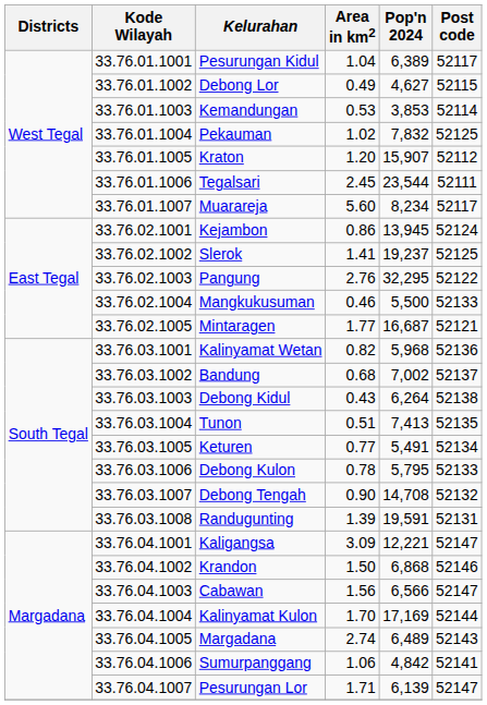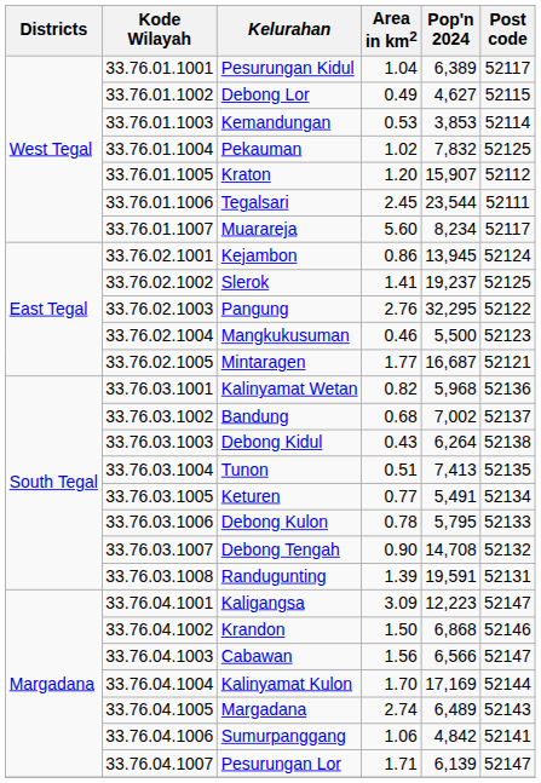 <table class="wikitable">
 <tr>
 <th>Districts</th>
 <th>Kode <br>Wilayah</th>
 <th><em>Kelurahan</em></th>
 <th>Area<br>in km<sup>2</sup></th>
 <th>Pop'n<br>2024</th>
 <th>Post<br>code</th>
 </tr>
 <tr>
 <td rowspan="7"><a href='#'>West Tegal</a></td>
 <td>33.76.01.1001</td>
 <td><a href='#'>Pesurungan Kidul</a></td>
 <td align ="right">1.04</td>
 <td align ="right">6,389</td>
 <td align ="center">52117</td>
 </tr>
 <tr>
 <td>33.76.01.1002</td>
 <td><a href='#'>Debong Lor</a></td>
 <td align ="right">0.49</td>
 <td align ="right">4,627</td>
 <td align ="center">52115</td>
 </tr>
 <tr>
 <td>33.76.01.1003</td>
 <td><a href='#'>Kemandungan</a></td>
 <td align ="right">0.53</td>
 <td align ="right">3,853</td>
 <td align ="center">52114</td>
 </tr>
 <tr>
 <td>33.76.01.1004</td>
 <td><a href='#'>Pekauman</a></td>
 <td align ="right">1.02</td>
 <td align ="right">7,832</td>
 <td align ="center">52125</td>
 </tr>
 <tr>
 <td>33.76.01.1005</td>
 <td><a href='#'>Kraton</a></td>
 <td align ="right">1.20</td>
 <td align ="right">15,907</td>
 <td align ="center">52112</td>
 </tr>
 <tr>
 <td>33.76.01.1006</td>
 <td><a href='#'>Tegalsari</a></td>
 <td align ="right">2.45</td>
 <td align ="right">23,544</td>
 <td align ="center">52111</td>
 </tr>
 <tr>
 <td>33.76.01.1007</td>
 <td><a href='#'>Muarareja</a></td>
 <td align ="right">5.60</td>
 <td align ="right">8,234</td>
 <td align ="center">52117</td>
 </tr>
 <tr>
 <td rowspan="5"><a href='#'>East Tegal</a></td>
 <td>33.76.02.1001</td>
 <td><a href='#'>Kejambon</a></td>
 <td align ="right">0.86</td>
 <td align ="right">13,945</td>
 <td align ="center">52124</td>
 </tr>
 <tr>
 <td>33.76.02.1002</td>
 <td><a href='#'>Slerok</a></td>
 <td align ="right">1.41</td>
 <td align ="right">19,237</td>
 <td align ="center">52125</td>
 </tr>
 <tr>
 <td>33.76.02.1003</td>
 <td><a href='#'>Pangung</a></td>
 <td align ="right">2.76</td>
 <td align ="right">32,295</td>
 <td align ="center">52122</td>
 </tr>
 <tr>
 <td>33.76.02.1004</td>
 <td><a href='#'>Mangkukusuman</a></td>
 <td align ="right">0.46</td>
 <td align ="right">5,500</td>
-<td align ="center">52133</td>
+<td align ="center">52123</td>
 </tr>
 <tr>
 <td>33.76.02.1005</td>
 <td><a href='#'>Mintaragen</a></td>
 <td align ="right">1.77</td>
 <td align ="right">16,687</td>
 <td align ="center">52121</td>
 </tr>
 <tr>
 <td rowspan="8"><a href='#'>South Tegal</a></td>
 <td>33.76.03.1001</td>
 <td><a href='#'>Kalinyamat Wetan</a></td>
 <td align ="right">0.82</td>
 <td align ="right">5,968</td>
 <td align ="center">52136</td>
 </tr>
 <tr>
 <td>33.76.03.1002</td>
 <td><a href='#'>Bandung</a></td>
 <td align ="right">0.68</td>
 <td align ="right">7,002</td>
 <td align ="center">52137</td>
 </tr>
 <tr>
 <td>33.76.03.1003</td>
 <td><a href='#'>Debong Kidul</a></td>
 <td align ="right">0.43</td>
 <td align ="right">6,264</td>
 <td align ="center">52138</td>
 </tr>
 <tr>
 <td>33.76.03.1004</td>
 <td><a href='#'>Tunon</a></td>
 <td align ="right">0.51</td>
 <td align ="right">7,413</td>
 <td align ="center">52135</td>
 </tr>
 <tr>
 <td>33.76.03.1005</td>
 <td><a href='#'>Keturen</a></td>
 <td align ="right">0.77</td>
 <td align ="right">5,491</td>
 <td align ="center">52134</td>
 </tr>
 <tr>
 <td>33.76.03.1006</td>
 <td><a href='#'>Debong Kulon</a></td>
 <td align ="right">0.78</td>
 <td align ="right">5,795</td>
 <td align ="center">52133</td>
 </tr>
 <tr>
 <td>33.76.03.1007</td>
 <td><a href='#'>Debong Tengah</a></td>
 <td align ="right">0.90</td>
 <td align ="right">14,708</td>
 <td align ="center">52132</td>
 </tr>
 <tr>
 <td>33.76.03.1008</td>
 <td><a href='#'>Randugunting</a></td>
 <td align ="right">1.39</td>
 <td align ="right">19,591</td>
 <td align ="center">52131</td>
 </tr>
 <tr>
 <td rowspan="7"><a href='#'>Margadana</a></td>
 <td>33.76.04.1001</td>
 <td><a href='#'>Kaligangsa</a></td>
 <td align ="right">3.09</td>
-<td align ="right">12,221</td>
+<td align ="right">12,223</td>
 <td align ="center">52147</td>
 </tr>
 <tr>
 <td>33.76.04.1002</td>
 <td><a href='#'>Krandon</a></td>
 <td align ="right">1.50</td>
 <td align ="right">6,868</td>
 <td align ="center">52146</td>
 </tr>
 <tr>
 <td>33.76.04.1003</td>
 <td><a href='#'>Cabawan</a></td>
 <td align ="right">1.56</td>
 <td align ="right">6,566</td>
 <td align ="center">52147</td>
 </tr>
 <tr>
 <td>33.76.04.1004</td>
 <td><a href='#'>Kalinyamat Kulon</a></td>
 <td align ="right">1.70</td>
 <td align ="right">17,169</td>
 <td align ="center">52144</td>
 </tr>
 <tr>
 <td>33.76.04.1005</td>
 <td><a href='#'>Margadana</a></td>
 <td align ="right">2.74</td>
 <td align ="right">6,489</td>
 <td align ="center">52143</td>
 </tr>
 <tr>
 <td>33.76.04.1006</td>
 <td><a href='#'>Sumurpanggang</a></td>
 <td align ="right">1.06</td>
 <td align ="right">4,842</td>
 <td align ="center">52141</td>
 </tr>
 <tr>
 <td>33.76.04.1007</td>
 <td><a href='#'>Pesurungan Lor</a></td>
 <td align ="right">1.71</td>
 <td align ="right">6,139</td>
 <td align ="center">52147</td>
 </tr>
 <tr>
 </tr>
 </table>
